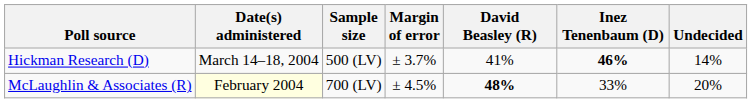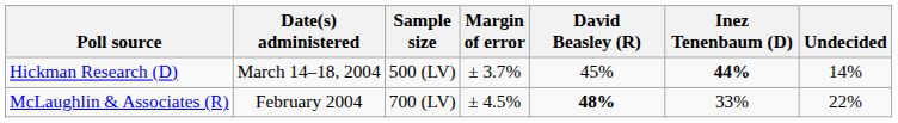 <table class="wikitable" style="font-size:90%;text-align:center;">
 <tr style="vertical-align:bottom">
 <th>Poll source</th>
 <th>Date(s)<br>administered</th>
 <th>Sample<br>size</th>
 <th>Margin<br>of error</th>
 <th style="width:100px;">David<br>Beasley (R)</th>
 <th style="width:100px;">Inez<br>Tenenbaum (D)</th>
 <th>Undecided</th>
 </tr>
 <tr>
 <td style="text-align:left;"><a href='#'>Hickman Research (D)</a></td>
 <td>March 14–18, 2004</td>
 <td>500 (LV)</td>
 <td>± 3.7%</td>
-<td>41%</td>
-<td><strong>46%</strong></td>
+<td>45%</td>
+<td><strong>44%</strong></td>
 <td>14%</td>
 </tr>
 <tr>
 <td style="text-align:left;"><a href='#'>McLaughlin & Associates (R)</a></td>
-<td style="background: lightyellow;">February 2004</td>
+<td>February 2004</td>
 <td>700 (LV)</td>
 <td>± 4.5%</td>
 <td><strong>48%</strong></td>
 <td>33%</td>
-<td>20%</td>
+<td>22%</td>
 </tr>
 </table>
